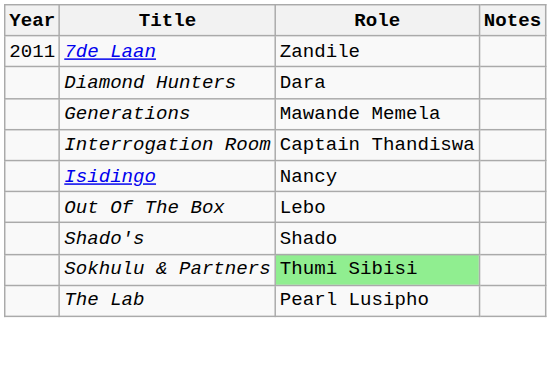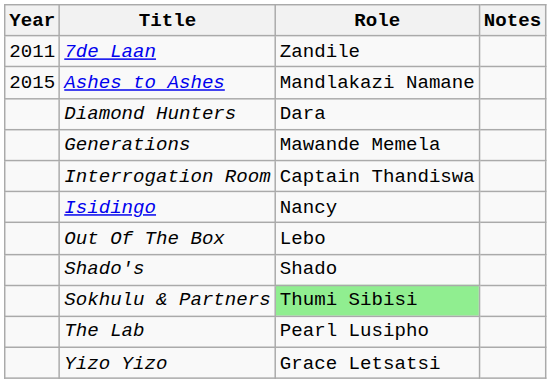 <table class ="wikitable">
 <tr>
 <th>Year</th>
 <th>Title</th>
 <th>Role</th>
 <th>Notes</th>
 </tr>
 <tr>
 <td>2011</td>
 <td><em><a href='#'>7de Laan</a></em></td>
 <td>Zandile</td>
+<td></td>
+</tr>
+<tr>
+<td>2015</td>
+<td><em><a href='#'>Ashes to Ashes</a></em></td>
+<td>Mandlakazi Namane</td>
 <td></td>
 </tr>
 <tr>
 <td></td>
 <td><em>Diamond Hunters</em></td>
 <td>Dara</td>
 <td></td>
 </tr>
 <tr>
 <td></td>
 <td><em>Generations</em></td>
 <td>Mawande Memela</td>
 <td></td>
 </tr>
 <tr>
 <td></td>
 <td><em>Interrogation Room</em></td>
 <td>Captain Thandiswa</td>
 <td></td>
 </tr>
 <tr>
 <td></td>
 <td><em><a href='#'>Isidingo</a></em></td>
 <td>Nancy</td>
 <td></td>
 </tr>
 <tr>
 <td></td>
 <td><em>Out Of The Box</em></td>
 <td>Lebo</td>
 <td></td>
 </tr>
 <tr>
 <td></td>
 <td><em>Shado's</em></td>
 <td>Shado</td>
 <td></td>
 </tr>
 <tr>
 <td></td>
 <td><em>Sokhulu & Partners</em></td>
 <td style="background: lightgreen;">Thumi Sibisi</td>
 <td></td>
 </tr>
 <tr>
 <td></td>
 <td><em>The Lab</em></td>
 <td>Pearl Lusipho</td>
 <td></td>
 </tr>
+<tr>
+<td></td>
+<td><em>Yizo Yizo</em></td>
+<td>Grace Letsatsi</td>
+<td></td>
+</tr>
 </table>
